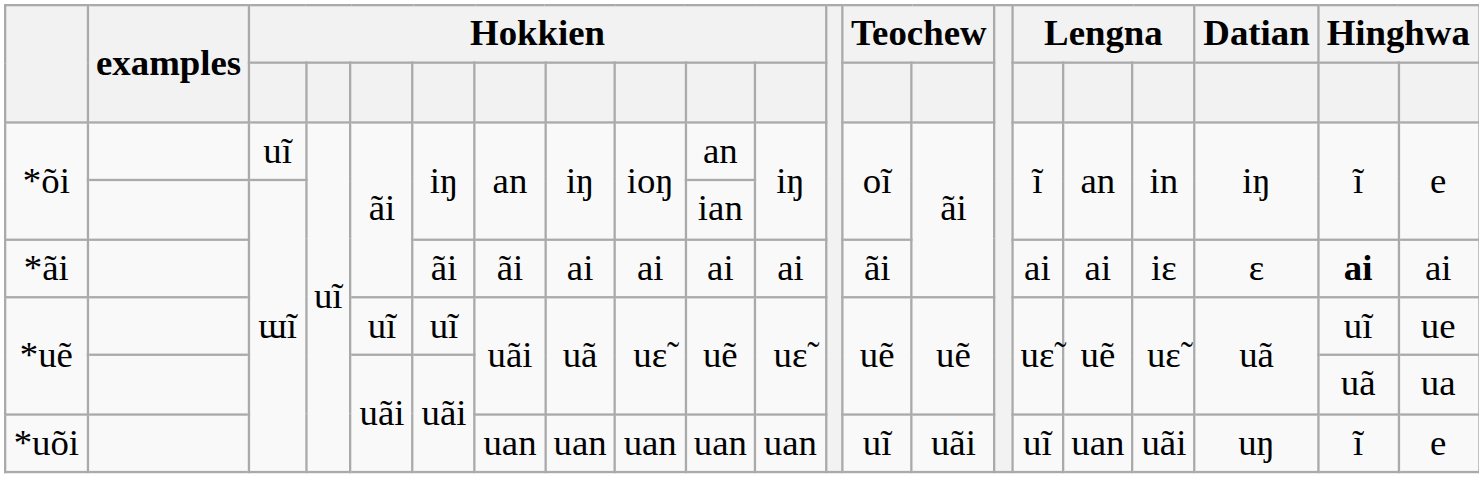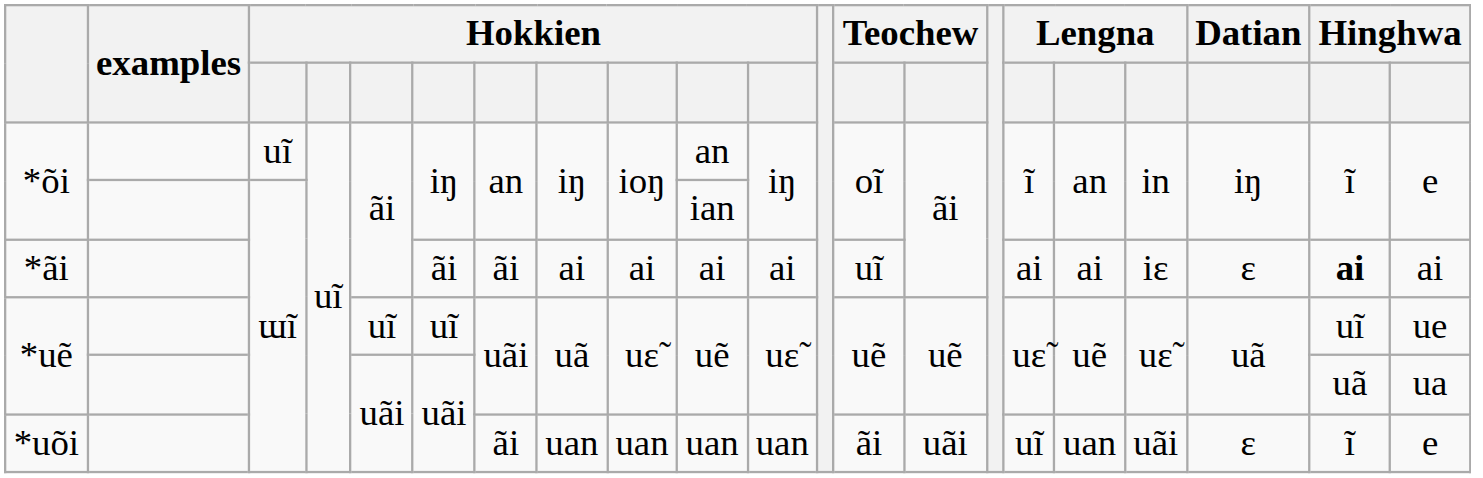 <table class="wikitable" style="text-align:center;">
 <tr>
 <th rowspan="2"></th>
 <th rowspan="2">examples</th>
 <th colspan="9">Hokkien</th>
 <th rowspan="8"></th>
 <th colspan="2">Teochew</th>
 <th rowspan="8"></th>
 <th colspan="3">Lengna</th>
 <th>Datian</th>
 <th colspan="2">Hinghwa</th>
 </tr>
 <tr>
 <th></th>
 <th></th>
 <th></th>
 <th></th>
 <th></th>
 <th></th>
 <th></th>
 <th></th>
 <th></th>
 <th><br></th>
 <th><br></th>
 <th></th>
 <th></th>
 <th></th>
 <th></th>
 <th></th>
 <th></th>
 </tr>
 <tr>
 <td rowspan="2">*õi</td>
 <td style="text-align: left;"></td>
 <td>uĩ</td>
 <td rowspan="6">uĩ</td>
 <td rowspan="3">ãi</td>
 <td rowspan="2">iŋ</td>
 <td rowspan="2">an</td>
 <td rowspan="2">iŋ</td>
 <td rowspan="2">ioŋ</td>
 <td>an</td>
 <td rowspan="2">iŋ</td>
 <td rowspan="2">oĩ</td>
 <td rowspan="3">ãi</td>
 <td rowspan="2">ĩ</td>
 <td rowspan="2">an</td>
 <td rowspan="2">in</td>
 <td rowspan="2">iŋ</td>
 <td rowspan="2">ĩ</td>
 <td rowspan="2">e</td>
 </tr>
 <tr>
 <td style="text-align: left;"></td>
 <td rowspan="5">ɯĩ</td>
 <td>ian</td>
 </tr>
 <tr>
 <td>*ãi</td>
 <td style="text-align: left;"></td>
 <td>ãi</td>
 <td>ãi</td>
 <td>ai</td>
 <td>ai</td>
 <td>ai</td>
 <td>ai</td>
-<td>ãi</td>
+<td>uĩ</td>
 <td>ai</td>
 <td>ai</td>
 <td>iɛ</td>
 <td>ɛ</td>
 <td><strong>ai</strong></td>
 <td>ai</td>
 </tr>
 <tr>
 <td rowspan="2">*uẽ</td>
 <td style="text-align: left;"></td>
 <td>uĩ</td>
 <td>uĩ</td>
 <td rowspan="2">uãi</td>
 <td rowspan="2">uã</td>
 <td rowspan="2">uɛ̃</td>
 <td rowspan="2">uẽ</td>
 <td rowspan="2">uɛ̃</td>
 <td rowspan="2">uẽ</td>
 <td rowspan="2">uẽ</td>
 <td rowspan="2">uɛ̃</td>
 <td rowspan="2">uẽ</td>
 <td rowspan="2">uɛ̃</td>
 <td rowspan="2">uã</td>
 <td>uĩ</td>
 <td>ue</td>
 </tr>
 <tr>
 <td style="text-align: left;"></td>
 <td rowspan="2">uãi</td>
 <td rowspan="2">uãi</td>
 <td>uã</td>
 <td>ua</td>
 </tr>
 <tr>
 <td>*uõi</td>
 <td style="text-align: left;"></td>
+<td>ãi</td>
 <td>uan</td>
 <td>uan</td>
 <td>uan</td>
 <td>uan</td>
-<td>uan</td>
-<td>uĩ</td>
+<td>ãi</td>
 <td>uãi</td>
 <td>uĩ</td>
 <td>uan</td>
 <td>uãi</td>
-<td>uŋ</td>
+<td>ɛ</td>
 <td>ĩ</td>
 <td>e</td>
 </tr>
 </table>
